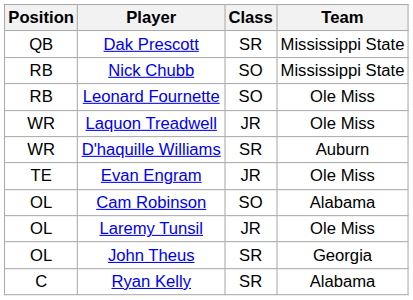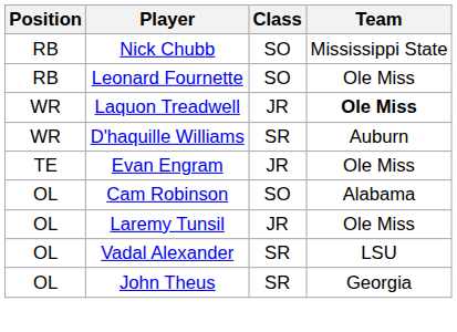 <table class="wikitable sortable">
 <tr>
 <th>Position</th>
 <th>Player</th>
 <th>Class</th>
 <th>Team</th>
-</tr>
-<tr style="text-align:center;">
-<td style="background:white">QB</td>
-<td style="background:white"><a href='#'>Dak Prescott</a></td>
-<td style="background:white">SR</td>
-<td style="background:white">Mississippi State</td>
 </tr>
 <tr style="text-align:center;">
 <td style="background:white">RB</td>
 <td style="background:white"><a href='#'>Nick Chubb</a></td>
 <td style="background:white">SO</td>
 <td style="background:white">Mississippi State</td>
 </tr>
 <tr style="text-align:center;">
 <td style="background:white">RB</td>
 <td style="background:white"><a href='#'>Leonard Fournette</a></td>
 <td style="background:white">SO</td>
 <td style="background:white">Ole Miss</td>
 </tr>
 <tr style="text-align:center;">
 <td style="background:white">WR</td>
 <td style="background:white"><a href='#'>Laquon Treadwell</a></td>
 <td style="background:white">JR</td>
-<td style="background:white">Ole Miss</td>
+<td style="background:white"><strong>Ole Miss</strong></td>
 </tr>
 <tr style="text-align:center;">
 <td style="background:white">WR</td>
 <td style="background:white"><a href='#'>D'haquille Williams</a></td>
 <td style="background:white">SR</td>
 <td style="background:white">Auburn</td>
 </tr>
 <tr style="text-align:center;">
 <td style="background:white">TE</td>
 <td style="background:white"><a href='#'>Evan Engram</a></td>
 <td style="background:white">JR</td>
 <td style="background:white">Ole Miss</td>
 </tr>
 <tr style="text-align:center;">
 <td style="background:white">OL</td>
 <td style="background:white"><a href='#'>Cam Robinson</a></td>
 <td style="background:white">SO</td>
 <td style="background:white">Alabama</td>
 </tr>
 <tr style="text-align:center;">
 <td style="background:white">OL</td>
 <td style="background:white"><a href='#'>Laremy Tunsil</a></td>
 <td style="background:white">JR</td>
 <td style="background:white">Ole Miss</td>
 </tr>
 <tr style="text-align:center;">
 <td style="background:white">OL</td>
+<td style="background:white"><a href='#'>Vadal Alexander</a></td>
+<td style="background:white">SR</td>
+<td style="background:white">LSU</td>
+</tr>
+<tr style="text-align:center;">
+<td style="background:white">OL</td>
 <td style="background:white"><a href='#'>John Theus</a></td>
 <td style="background:white">SR</td>
 <td style="background:white">Georgia</td>
 </tr>
-<tr style="text-align:center;">
-<td style="background:white">C</td>
-<td style="background:white"><a href='#'>Ryan Kelly</a></td>
-<td style="background:white">SR</td>
-<td style="background:white">Alabama</td>
-</tr>
 </table>
